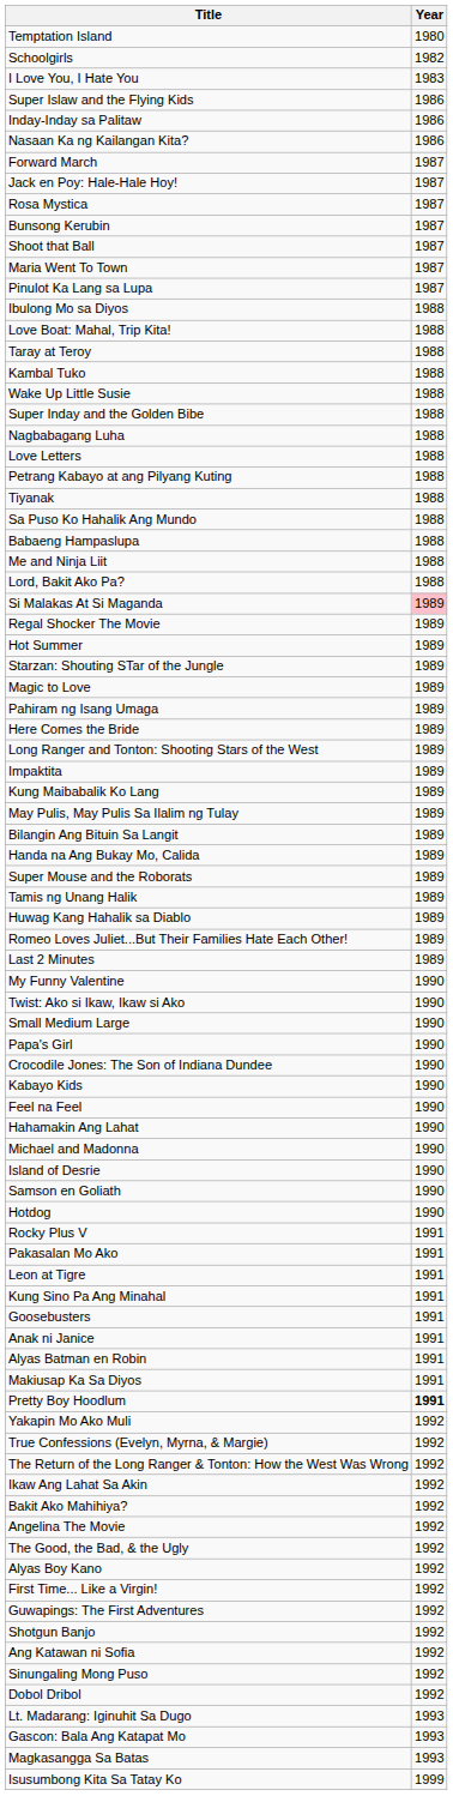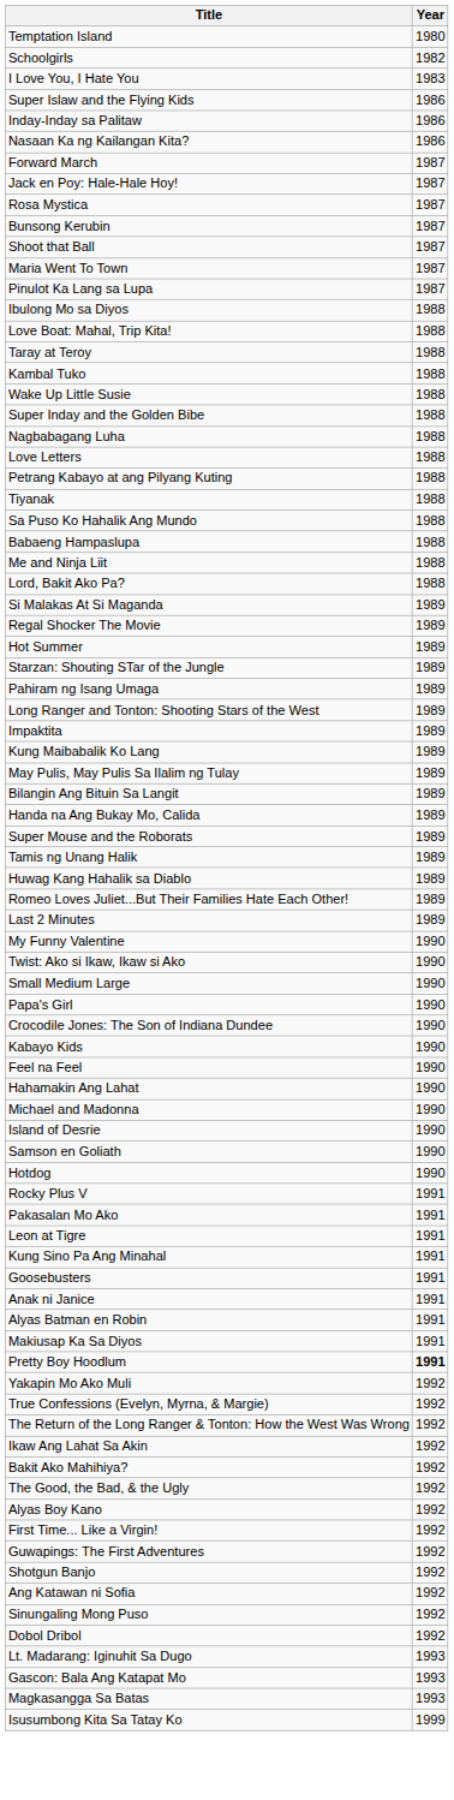 <table class="wikitable">
 <tr>
 <th>Title</th>
 <th>Year</th>
 </tr>
 <tr>
 <td>Temptation Island</td>
 <td>1980</td>
 </tr>
 <tr>
 <td>Schoolgirls</td>
 <td>1982</td>
 </tr>
 <tr>
 <td>I Love You, I Hate You</td>
 <td>1983</td>
 </tr>
 <tr>
 <td>Super Islaw and the Flying Kids</td>
 <td>1986</td>
 </tr>
 <tr>
 <td>Inday-Inday sa Palitaw</td>
 <td>1986</td>
 </tr>
 <tr>
 <td>Nasaan Ka ng Kailangan Kita?</td>
 <td>1986</td>
 </tr>
 <tr>
 <td>Forward March</td>
 <td>1987</td>
 </tr>
 <tr>
 <td>Jack en Poy: Hale-Hale Hoy!</td>
 <td>1987</td>
 </tr>
 <tr>
 <td>Rosa Mystica</td>
 <td>1987</td>
 </tr>
 <tr>
 <td>Bunsong Kerubin</td>
 <td>1987</td>
 </tr>
 <tr>
 <td>Shoot that Ball</td>
 <td>1987</td>
 </tr>
 <tr>
 <td>Maria Went To Town</td>
 <td>1987</td>
 </tr>
 <tr>
 <td>Pinulot Ka Lang sa Lupa</td>
 <td>1987</td>
 </tr>
 <tr>
 <td>Ibulong Mo sa Diyos</td>
 <td>1988</td>
 </tr>
 <tr>
 <td>Love Boat: Mahal, Trip Kita!</td>
 <td>1988</td>
 </tr>
 <tr>
 <td>Taray at Teroy</td>
 <td>1988</td>
 </tr>
 <tr>
 <td>Kambal Tuko</td>
 <td>1988</td>
 </tr>
 <tr>
 <td>Wake Up Little Susie</td>
 <td>1988</td>
 </tr>
 <tr>
 <td>Super Inday and the Golden Bibe</td>
 <td>1988</td>
 </tr>
 <tr>
 <td>Nagbabagang Luha</td>
 <td>1988</td>
 </tr>
 <tr>
 <td>Love Letters</td>
 <td>1988</td>
 </tr>
 <tr>
 <td>Petrang Kabayo at ang Pilyang Kuting</td>
 <td>1988</td>
 </tr>
 <tr>
 <td>Tiyanak</td>
 <td>1988</td>
 </tr>
 <tr>
 <td>Sa Puso Ko Hahalik Ang Mundo</td>
 <td>1988</td>
 </tr>
 <tr>
 <td>Babaeng Hampaslupa</td>
 <td>1988</td>
 </tr>
 <tr>
 <td>Me and Ninja Liit</td>
 <td>1988</td>
 </tr>
 <tr>
 <td>Lord, Bakit Ako Pa?</td>
 <td>1988</td>
 </tr>
 <tr>
 <td>Si Malakas At Si Maganda</td>
-<td style="background: pink;">1989</td>
+<td>1989</td>
 </tr>
 <tr>
 <td>Regal Shocker The Movie</td>
 <td>1989</td>
 </tr>
 <tr>
 <td>Hot Summer</td>
 <td>1989</td>
 </tr>
 <tr>
 <td>Starzan: Shouting STar of the Jungle</td>
 <td>1989</td>
 </tr>
 <tr>
-<td>Magic to Love</td>
-<td>1989</td>
-</tr>
-<tr>
 <td>Pahiram ng Isang Umaga</td>
-<td>1989</td>
-</tr>
-<tr>
-<td>Here Comes the Bride</td>
 <td>1989</td>
 </tr>
 <tr>
 <td>Long Ranger and Tonton: Shooting Stars of the West</td>
 <td>1989</td>
 </tr>
 <tr>
 <td>Impaktita</td>
 <td>1989</td>
 </tr>
 <tr>
 <td>Kung Maibabalik Ko Lang</td>
 <td>1989</td>
 </tr>
 <tr>
 <td>May Pulis, May Pulis Sa Ilalim ng Tulay</td>
 <td>1989</td>
 </tr>
 <tr>
 <td>Bilangin Ang Bituin Sa Langit</td>
 <td>1989</td>
 </tr>
 <tr>
 <td>Handa na Ang Bukay Mo, Calida</td>
 <td>1989</td>
 </tr>
 <tr>
 <td>Super Mouse and the Roborats</td>
 <td>1989</td>
 </tr>
 <tr>
 <td>Tamis ng Unang Halik</td>
 <td>1989</td>
 </tr>
 <tr>
 <td>Huwag Kang Hahalik sa Diablo</td>
 <td>1989</td>
 </tr>
 <tr>
 <td>Romeo Loves Juliet...But Their Families Hate Each Other!</td>
 <td>1989</td>
 </tr>
 <tr>
 <td>Last 2 Minutes</td>
 <td>1989</td>
 </tr>
 <tr>
 <td>My Funny Valentine</td>
 <td>1990</td>
 </tr>
 <tr>
 <td>Twist: Ako si Ikaw, Ikaw si Ako</td>
 <td>1990</td>
 </tr>
 <tr>
 <td>Small Medium Large</td>
 <td>1990</td>
 </tr>
 <tr>
 <td>Papa's Girl</td>
 <td>1990</td>
 </tr>
 <tr>
 <td>Crocodile Jones: The Son of Indiana Dundee</td>
 <td>1990</td>
 </tr>
 <tr>
 <td>Kabayo Kids</td>
 <td>1990</td>
 </tr>
 <tr>
 <td>Feel na Feel</td>
 <td>1990</td>
 </tr>
 <tr>
 <td>Hahamakin Ang Lahat</td>
 <td>1990</td>
 </tr>
 <tr>
 <td>Michael and Madonna</td>
 <td>1990</td>
 </tr>
 <tr>
 <td>Island of Desrie</td>
 <td>1990</td>
 </tr>
 <tr>
 <td>Samson en Goliath</td>
 <td>1990</td>
 </tr>
 <tr>
 <td>Hotdog</td>
 <td>1990</td>
 </tr>
 <tr>
 <td>Rocky Plus V</td>
 <td>1991</td>
 </tr>
 <tr>
 <td>Pakasalan Mo Ako</td>
 <td>1991</td>
 </tr>
 <tr>
 <td>Leon at Tigre</td>
 <td>1991</td>
 </tr>
 <tr>
 <td>Kung Sino Pa Ang Minahal</td>
 <td>1991</td>
 </tr>
 <tr>
 <td>Goosebusters</td>
 <td>1991</td>
 </tr>
 <tr>
 <td>Anak ni Janice</td>
 <td>1991</td>
 </tr>
 <tr>
 <td>Alyas Batman en Robin</td>
 <td>1991</td>
 </tr>
 <tr>
 <td>Makiusap Ka Sa Diyos</td>
 <td>1991</td>
 </tr>
 <tr>
 <td>Pretty Boy Hoodlum</td>
 <td><strong>1991</strong></td>
 </tr>
 <tr>
 <td>Yakapin Mo Ako Muli</td>
 <td>1992</td>
 </tr>
 <tr>
 <td>True Confessions (Evelyn, Myrna, & Margie)</td>
 <td>1992</td>
 </tr>
 <tr>
 <td>The Return of the Long Ranger & Tonton: How the West Was Wrong</td>
 <td>1992</td>
 </tr>
 <tr>
 <td>Ikaw Ang Lahat Sa Akin</td>
 <td>1992</td>
 </tr>
 <tr>
 <td>Bakit Ako Mahihiya?</td>
 <td>1992</td>
 </tr>
 <tr>
-<td>Angelina The Movie</td>
-<td>1992</td>
-</tr>
-<tr>
 <td>The Good, the Bad, & the Ugly</td>
 <td>1992</td>
 </tr>
 <tr>
 <td>Alyas Boy Kano</td>
 <td>1992</td>
 </tr>
 <tr>
 <td>First Time... Like a Virgin!</td>
 <td>1992</td>
 </tr>
 <tr>
 <td>Guwapings: The First Adventures</td>
 <td>1992</td>
 </tr>
 <tr>
 <td>Shotgun Banjo</td>
 <td>1992</td>
 </tr>
 <tr>
 <td>Ang Katawan ni Sofia</td>
 <td>1992</td>
 </tr>
 <tr>
 <td>Sinungaling Mong Puso</td>
 <td>1992</td>
 </tr>
 <tr>
 <td>Dobol Dribol</td>
 <td>1992</td>
 </tr>
 <tr>
 <td>Lt. Madarang: Iginuhit Sa Dugo</td>
 <td>1993</td>
 </tr>
 <tr>
 <td>Gascon: Bala Ang Katapat Mo</td>
 <td>1993</td>
 </tr>
 <tr>
 <td>Magkasangga Sa Batas</td>
 <td>1993</td>
 </tr>
 <tr>
 <td>Isusumbong Kita Sa Tatay Ko</td>
 <td>1999</td>
 </tr>
 </table>
